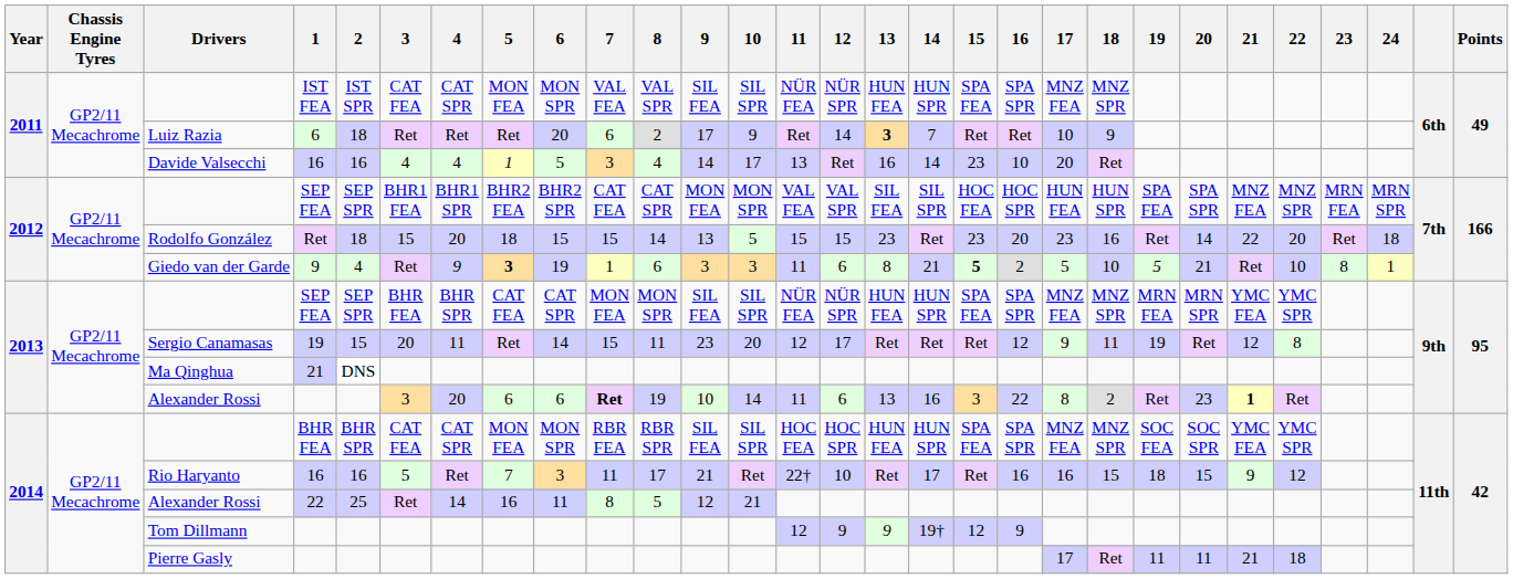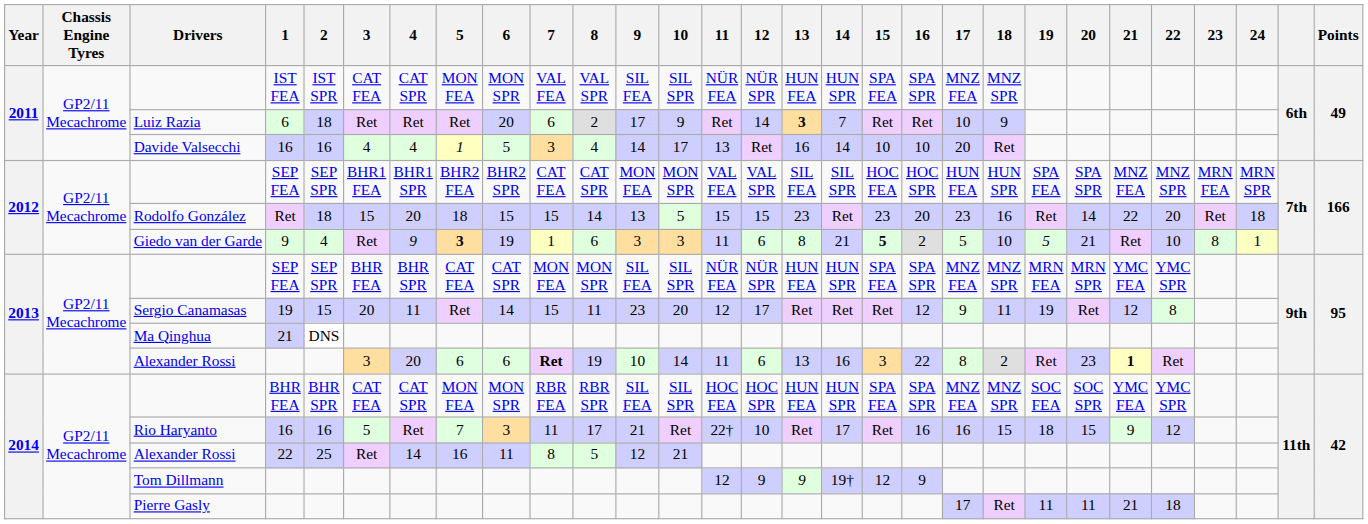 <table class="wikitable" style="text-align:center; font-size:85%;">
 <tr>
 <th>Year</th>
 <th>Chassis<br>Engine<br>Tyres</th>
 <th>Drivers</th>
 <th>1</th>
 <th>2</th>
 <th>3</th>
 <th>4</th>
 <th>5</th>
 <th>6</th>
 <th>7</th>
 <th>8</th>
 <th>9</th>
 <th>10</th>
 <th>11</th>
 <th>12</th>
 <th>13</th>
 <th>14</th>
 <th>15</th>
 <th>16</th>
 <th>17</th>
 <th>18</th>
 <th>19</th>
 <th>20</th>
 <th>21</th>
 <th>22</th>
 <th>23</th>
 <th>24</th>
 <th></th>
 <th>Points</th>
 </tr>
 <tr>
 <th rowspan=3><a href='#'>2011</a></th>
 <td rowspan=3><a href='#'>GP2/11</a><br><a href='#'>Mecachrome</a><br></td>
 <td></td>
 <td><a href='#'>IST<br>FEA</a></td>
 <td><a href='#'>IST<br>SPR</a></td>
 <td><a href='#'>CAT<br>FEA</a></td>
 <td><a href='#'>CAT<br>SPR</a></td>
 <td><a href='#'>MON<br>FEA</a></td>
 <td><a href='#'>MON<br>SPR</a></td>
 <td><a href='#'>VAL<br>FEA</a></td>
 <td><a href='#'>VAL<br>SPR</a></td>
 <td><a href='#'>SIL<br>FEA</a></td>
 <td><a href='#'>SIL<br>SPR</a></td>
 <td><a href='#'>NÜR<br>FEA</a></td>
 <td><a href='#'>NÜR<br>SPR</a></td>
 <td><a href='#'>HUN<br>FEA</a></td>
 <td><a href='#'>HUN<br>SPR</a></td>
 <td><a href='#'>SPA<br>FEA</a></td>
 <td><a href='#'>SPA<br>SPR</a></td>
 <td><a href='#'>MNZ<br>FEA</a></td>
 <td><a href='#'>MNZ<br>SPR</a></td>
 <td></td>
 <td></td>
 <td></td>
 <td></td>
 <td></td>
 <td></td>
 <th rowspan=3>6th</th>
 <th rowspan=3>49</th>
 </tr>
 <tr>
 <td align=left> <a href='#'>Luiz Razia</a></td>
 <td style="background:#DFFFDF;">6</td>
 <td style="background:#CFCFFF;">18</td>
 <td style="background:#EFCFFF;">Ret</td>
 <td style="background:#EFCFFF;">Ret</td>
 <td style="background:#EFCFFF;">Ret</td>
 <td style="background:#CFCFFF;">20</td>
 <td style="background:#DFFFDF;">6</td>
 <td style="background:#DFDFDF;">2</td>
 <td style="background:#CFCFFF;">17</td>
 <td style="background:#CFCFFF;">9</td>
 <td style="background:#EFCFFF;">Ret</td>
 <td style="background:#CFCFFF;">14</td>
 <td style="background:#FFDF9F;"><strong>3</strong></td>
 <td style="background:#CFCFFF;">7</td>
 <td style="background:#EFCFFF;">Ret</td>
 <td style="background:#EFCFFF;">Ret</td>
 <td style="background:#CFCFFF;">10</td>
 <td style="background:#CFCFFF;">9</td>
 <td></td>
 <td></td>
 <td></td>
 <td></td>
 <td></td>
 <td></td>
 </tr>
 <tr>
 <td align=left> <a href='#'>Davide Valsecchi</a></td>
 <td style="background:#CFCFFF;">16</td>
 <td style="background:#CFCFFF;">16</td>
 <td style="background:#DFFFDF;">4</td>
 <td style="background:#DFFFDF;">4</td>
 <td style="background:#FFFFBF;"><em>1</em></td>
 <td style="background:#DFFFDF;">5</td>
 <td style="background:#FFDF9F;">3</td>
 <td style="background:#DFFFDF;">4</td>
 <td style="background:#CFCFFF;">14</td>
 <td style="background:#CFCFFF;">17</td>
 <td style="background:#CFCFFF;">13</td>
 <td style="background:#EFCFFF;">Ret</td>
 <td style="background:#CFCFFF;">16</td>
 <td style="background:#CFCFFF;">14</td>
-<td style="background:#cfcfff;">23</td>
+<td style="background:#CFCFFF;">10</td>
 <td style="background:#CFCFFF;">10</td>
 <td style="background:#CFCFFF;">20</td>
 <td style="background:#EFCFFF;">Ret</td>
 <td></td>
 <td></td>
 <td></td>
 <td></td>
 <td></td>
 <td></td>
 </tr>
 <tr>
 <th rowspan=3><a href='#'>2012</a></th>
 <td rowspan=3><a href='#'>GP2/11</a><br><a href='#'>Mecachrome</a><br></td>
 <td></td>
 <td><a href='#'>SEP<br>FEA</a></td>
 <td><a href='#'>SEP<br>SPR</a></td>
 <td><a href='#'>BHR1<br>FEA</a></td>
 <td><a href='#'>BHR1<br>SPR</a></td>
 <td><a href='#'>BHR2<br>FEA</a></td>
 <td><a href='#'>BHR2<br>SPR</a></td>
 <td><a href='#'>CAT<br>FEA</a></td>
 <td><a href='#'>CAT<br>SPR</a></td>
 <td><a href='#'>MON<br>FEA</a></td>
 <td><a href='#'>MON<br>SPR</a></td>
 <td><a href='#'>VAL<br>FEA</a></td>
 <td><a href='#'>VAL<br>SPR</a></td>
 <td><a href='#'>SIL<br>FEA</a></td>
 <td><a href='#'>SIL<br>SPR</a></td>
 <td><a href='#'>HOC<br>FEA</a></td>
 <td><a href='#'>HOC<br>SPR</a></td>
 <td><a href='#'>HUN<br>FEA</a></td>
 <td><a href='#'>HUN<br>SPR</a></td>
 <td><a href='#'>SPA<br>FEA</a></td>
 <td><a href='#'>SPA<br>SPR</a></td>
 <td><a href='#'>MNZ<br>FEA</a></td>
 <td><a href='#'>MNZ<br>SPR</a></td>
 <td><a href='#'>MRN<br>FEA</a></td>
 <td><a href='#'>MRN<br>SPR</a></td>
 <th rowspan=3>7th</th>
 <th rowspan=3>166</th>
 </tr>
 <tr>
 <td align=left> <a href='#'>Rodolfo González</a></td>
 <td style="background:#efcfff;">Ret</td>
 <td style="background:#cfcfff;">18</td>
 <td style="background:#cfcfff;">15</td>
 <td style="background:#cfcfff;">20</td>
 <td style="background:#cfcfff;">18</td>
 <td style="background:#cfcfff;">15</td>
 <td style="background:#cfcfff;">15</td>
 <td style="background:#cfcfff;">14</td>
 <td style="background:#cfcfff;">13</td>
 <td style="background:#DFFFDF;">5</td>
 <td style="background:#cfcfff;">15</td>
 <td style="background:#cfcfff;">15</td>
 <td style="background:#cfcfff;">23</td>
 <td style="background:#efcfff;">Ret</td>
 <td style="background:#cfcfff;">23</td>
 <td style="background:#cfcfff;">20</td>
 <td style="background:#cfcfff;">23</td>
 <td style="background:#cfcfff;">16</td>
 <td style="background:#efcfff;">Ret</td>
 <td style="background:#cfcfff;">14</td>
 <td style="background:#cfcfff;">22</td>
 <td style="background:#cfcfff;">20</td>
 <td style="background:#efcfff;">Ret</td>
 <td style="background:#cfcfff;">18</td>
 </tr>
 <tr>
 <td align=left> <a href='#'>Giedo van der Garde</a></td>
 <td style="background:#DFFFDF;">9</td>
 <td style="background:#DFFFDF;">4</td>
 <td style="background:#EFCFFF;">Ret</td>
 <td style="background:#CFCFFF;"><em>9</em></td>
 <td style="background:#FFDF9F;"><strong>3</strong></td>
 <td style="background:#CFCFFF;">19</td>
 <td style="background:#FBFFBF;">1</td>
 <td style="background:#DFFFDF;">6</td>
 <td style="background:#FFDF9F;">3</td>
 <td style="background:#FFDF9F;">3</td>
 <td style="background:#CFCFFF;">11</td>
 <td style="background:#DFFFDF;">6</td>
 <td style="background:#DFFFDF;">8</td>
 <td style="background:#CFCFFF;">21</td>
 <td style="background:#DFFFDF;"><strong>5</strong></td>
 <td style="background:#DFDFDF;">2</td>
 <td style="background:#DFFFDF;">5</td>
 <td style="background:#CFCFFF;">10</td>
 <td style="background:#DFFFDF;"><em>5</em></td>
 <td style="background:#CFCFFF;">21</td>
 <td style="background:#EFCFFF;">Ret</td>
 <td style="background:#CFCFFF;">10</td>
 <td style="background:#DFFFDF;">8</td>
 <td style="background:#FBFFBF;">1</td>
 </tr>
 <tr>
 <th rowspan=4><a href='#'>2013</a></th>
 <td rowspan=4><a href='#'>GP2/11</a><br><a href='#'>Mecachrome</a><br></td>
 <td></td>
 <td><a href='#'>SEP<br>FEA</a></td>
 <td><a href='#'>SEP<br>SPR</a></td>
 <td><a href='#'>BHR<br>FEA</a></td>
 <td><a href='#'>BHR<br>SPR</a></td>
 <td><a href='#'>CAT<br>FEA</a></td>
 <td><a href='#'>CAT<br>SPR</a></td>
 <td><a href='#'>MON<br>FEA</a></td>
 <td><a href='#'>MON<br>SPR</a></td>
 <td><a href='#'>SIL<br>FEA</a></td>
 <td><a href='#'>SIL<br>SPR</a></td>
 <td><a href='#'>NÜR<br>FEA</a></td>
 <td><a href='#'>NÜR<br>SPR</a></td>
 <td><a href='#'>HUN<br>FEA</a></td>
 <td><a href='#'>HUN<br>SPR</a></td>
 <td><a href='#'>SPA<br>FEA</a></td>
 <td><a href='#'>SPA<br>SPR</a></td>
 <td><a href='#'>MNZ<br>FEA</a></td>
 <td><a href='#'>MNZ<br>SPR</a></td>
 <td><a href='#'>MRN<br>FEA</a></td>
 <td><a href='#'>MRN<br>SPR</a></td>
 <td><a href='#'>YMC<br>FEA</a></td>
 <td><a href='#'>YMC<br>SPR</a></td>
 <td></td>
 <td></td>
 <th rowspan=4>9th</th>
 <th rowspan=4>95</th>
 </tr>
 <tr>
 <td align=left> <a href='#'>Sergio Canamasas</a></td>
 <td style="background:#CFCFFF;">19</td>
 <td style="background:#CFCFFF;">15</td>
 <td style="background:#CFCFFF;">20</td>
 <td style="background:#CFCFFF;">11</td>
 <td style="background:#EFCFFF;">Ret</td>
 <td style="background:#CFCFFF;">14</td>
 <td style="background:#CFCFFF;">15</td>
 <td style="background:#CFCFFF;">11</td>
 <td style="background:#CFCFFF;">23</td>
 <td style="background:#CFCFFF;">20</td>
 <td style="background:#CFCFFF;">12</td>
 <td style="background:#CFCFFF;">17</td>
 <td style="background:#EFCFFF;">Ret</td>
 <td style="background:#EFCFFF;">Ret</td>
 <td style="background:#EFCFFF;">Ret</td>
 <td style="background:#CFCFFF;">12</td>
 <td style="background:#DFFFDF;">9</td>
 <td style="background:#CFCFFF;">11</td>
 <td style="background:#CFCFFF;">19</td>
 <td style="background:#EFCFFF;">Ret</td>
 <td style="background:#CFCFFF;">12</td>
 <td style="background:#DFFFDF;">8</td>
 <td></td>
 <td></td>
 </tr>
 <tr>
 <td align=left> <a href='#'>Ma Qinghua</a></td>
 <td style="background:#CFCFFF;">21</td>
 <td style="background:#FFFFFF;">DNS</td>
 <td></td>
 <td></td>
 <td></td>
 <td></td>
 <td></td>
 <td></td>
 <td></td>
 <td></td>
 <td></td>
 <td></td>
 <td></td>
 <td></td>
 <td></td>
 <td></td>
 <td></td>
 <td></td>
 <td></td>
 <td></td>
 <td></td>
 <td></td>
 <td></td>
 <td></td>
 </tr>
 <tr>
 <td align=left> <a href='#'>Alexander Rossi</a></td>
 <td></td>
 <td></td>
 <td style="background:#FFDF9F;">3</td>
 <td style="background:#CFCFFF;">20</td>
 <td style="background:#DFFFDF;">6</td>
 <td style="background:#DFFFDF;">6</td>
 <td style="background:#EFCFFF;"><strong>Ret</strong></td>
 <td style="background:#CFCFFF;">19</td>
 <td style="background:#DFFFDF;">10</td>
 <td style="background:#CFCFFF;">14</td>
 <td style="background:#CFCFFF;">11</td>
 <td style="background:#DFFFDF;">6</td>
 <td style="background:#CFCFFF;">13</td>
 <td style="background:#CFCFFF;">16</td>
 <td style="background:#FFDF9F;">3</td>
 <td style="background:#CFCFFF;">22</td>
 <td style="background:#DFFFDF;">8</td>
 <td style="background:#DFDFDF;">2</td>
 <td style="background:#EFCFFF;">Ret</td>
 <td style="background:#CFCFFF;">23</td>
 <td style="background:#FFFFBF;"><strong>1</strong></td>
 <td style="background:#EFCFFF;">Ret</td>
 <td></td>
 <td></td>
 </tr>
 <tr>
 <th rowspan=5><a href='#'>2014</a></th>
 <td rowspan=5><a href='#'>GP2/11</a><br><a href='#'>Mecachrome</a><br></td>
 <td></td>
 <td><a href='#'>BHR<br>FEA</a></td>
 <td><a href='#'>BHR<br>SPR</a></td>
 <td><a href='#'>CAT<br>FEA</a></td>
 <td><a href='#'>CAT<br>SPR</a></td>
 <td><a href='#'>MON<br>FEA</a></td>
 <td><a href='#'>MON<br>SPR</a></td>
 <td><a href='#'>RBR<br>FEA</a></td>
 <td><a href='#'>RBR<br>SPR</a></td>
 <td><a href='#'>SIL<br>FEA</a></td>
 <td><a href='#'>SIL<br>SPR</a></td>
 <td><a href='#'>HOC<br>FEA</a></td>
 <td><a href='#'>HOC<br>SPR</a></td>
 <td><a href='#'>HUN<br>FEA</a></td>
 <td><a href='#'>HUN<br>SPR</a></td>
 <td><a href='#'>SPA<br>FEA</a></td>
 <td><a href='#'>SPA<br>SPR</a></td>
 <td><a href='#'>MNZ<br>FEA</a></td>
 <td><a href='#'>MNZ<br>SPR</a></td>
 <td><a href='#'>SOC<br>FEA</a></td>
 <td><a href='#'>SOC<br>SPR</a></td>
 <td><a href='#'>YMC<br>FEA</a></td>
 <td><a href='#'>YMC<br>SPR</a></td>
 <td></td>
 <td></td>
 <th rowspan=5>11th</th>
 <th rowspan=5>42</th>
 </tr>
 <tr>
 <td align=left> <a href='#'>Rio Haryanto</a></td>
 <td style="background:#CFCFFF;">16</td>
 <td style="background:#CFCFFF;">16</td>
 <td style="background:#DFFFDF;">5</td>
 <td style="background:#EFCFFF;">Ret</td>
 <td style="background:#DFFFDF;">7</td>
 <td style="background:#FFDF9F;">3</td>
 <td style="background:#CFCFFF;">11</td>
 <td style="background:#CFCFFF;">17</td>
 <td style="background:#CFCFFF;">21</td>
 <td style="background:#EFCFFF;">Ret</td>
 <td style="background:#CFCFFF;">22†</td>
 <td style="background:#CFCFFF;">10</td>
 <td style="background:#EFCFFF;">Ret</td>
 <td style="background:#CFCFFF;">17</td>
 <td style="background:#EFCFFF;">Ret</td>
 <td style="background:#CFCFFF;">16</td>
 <td style="background:#CFCFFF;">16</td>
 <td style="background:#CFCFFF;">15</td>
 <td style="background:#CFCFFF;">18</td>
 <td style="background:#CFCFFF;">15</td>
 <td style="background:#DFFFDF;">9</td>
 <td style="background:#CFCFFF;">12</td>
 <td></td>
 <td></td>
 </tr>
 <tr>
 <td align=left> <a href='#'>Alexander Rossi</a></td>
 <td style="background:#CFCFFF;">22</td>
 <td style="background:#CFCFFF;">25</td>
 <td style="background:#EFCFFF;">Ret</td>
 <td style="background:#CFCFFF;">14</td>
 <td style="background:#CFCFFF;">16</td>
 <td style="background:#CFCFFF;">11</td>
 <td style="background:#DFFFDF;">8</td>
 <td style="background:#DFFFDF;">5</td>
 <td style="background:#CFCFFF;">12</td>
 <td style="background:#CFCFFF;">21</td>
 <td></td>
 <td></td>
 <td></td>
 <td></td>
 <td></td>
 <td></td>
 <td></td>
 <td></td>
 <td></td>
 <td></td>
 <td></td>
 <td></td>
 <td></td>
 <td></td>
 </tr>
 <tr>
 <td align=left> <a href='#'>Tom Dillmann</a></td>
 <td></td>
 <td></td>
 <td></td>
 <td></td>
 <td></td>
 <td></td>
 <td></td>
 <td></td>
 <td></td>
 <td></td>
 <td style="background:#CFCFFF;">12</td>
 <td style="background:#CFCFFF;">9</td>
 <td style="background:#DFFFDF;"><em>9</em></td>
 <td style="background:#CFCFFF;">19†</td>
 <td style="background:#CFCFFF;">12</td>
 <td style="background:#CFCFFF;">9</td>
 <td></td>
 <td></td>
 <td></td>
 <td></td>
 <td></td>
 <td></td>
 <td></td>
 <td></td>
 </tr>
 <tr>
 <td align=left> <a href='#'>Pierre Gasly</a></td>
 <td></td>
 <td></td>
 <td></td>
 <td></td>
 <td></td>
 <td></td>
 <td></td>
 <td></td>
 <td></td>
 <td></td>
 <td></td>
 <td></td>
 <td></td>
 <td></td>
 <td></td>
 <td></td>
 <td style="background:#CFCFFF;">17</td>
 <td style="background:#EFCFFF;">Ret</td>
 <td style="background:#CFCFFF;">11</td>
 <td style="background:#CFCFFF;">11</td>
 <td style="background:#CFCFFF;">21</td>
 <td style="background:#CFCFFF;">18</td>
 <td></td>
 <td></td>
 </tr>
 </table>
